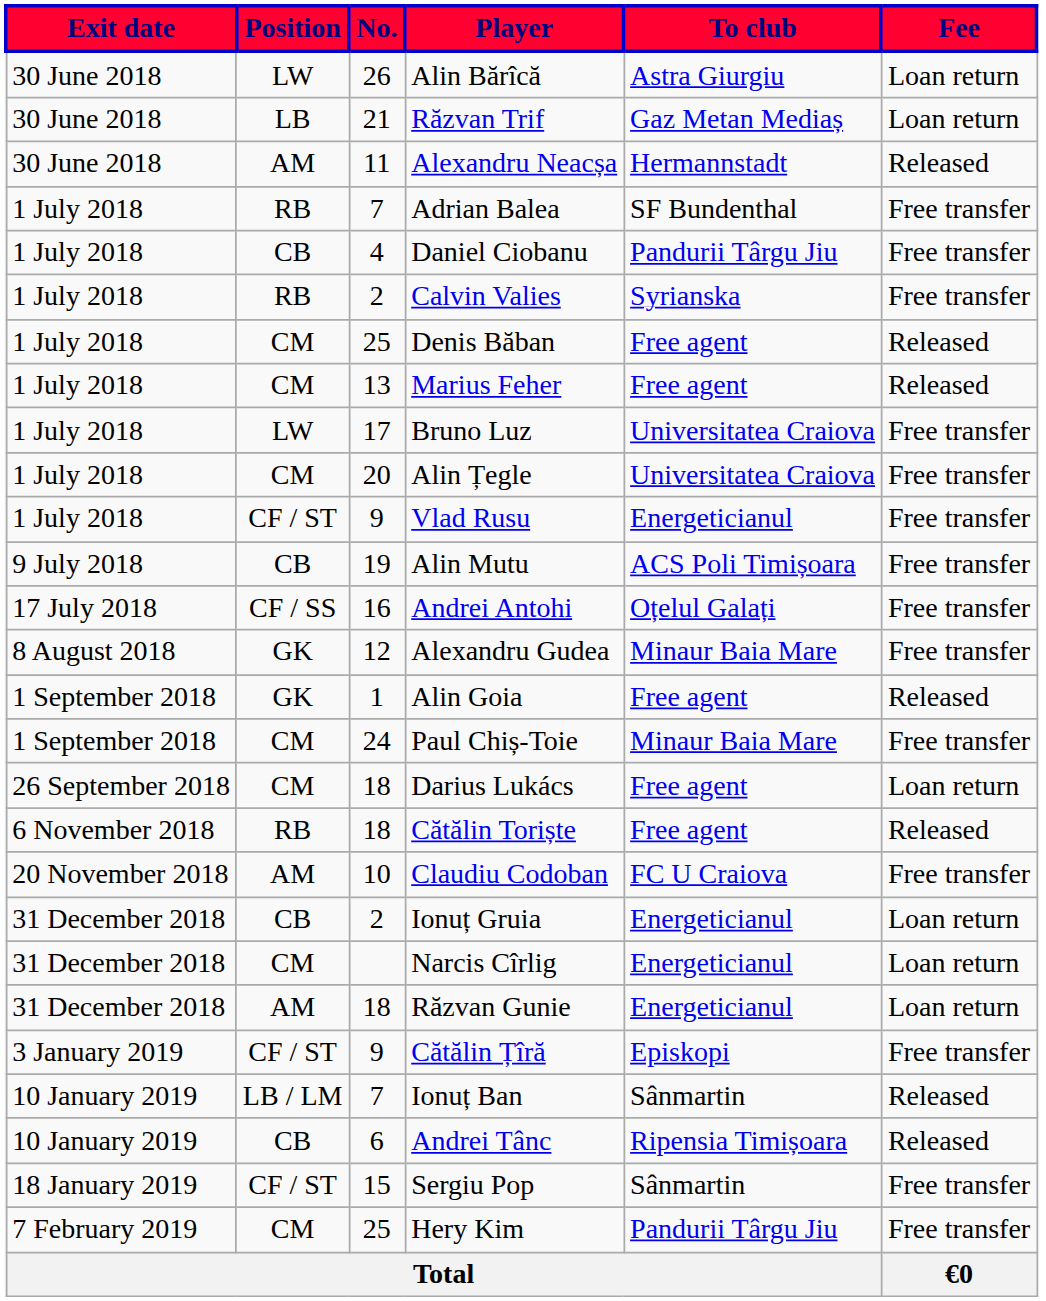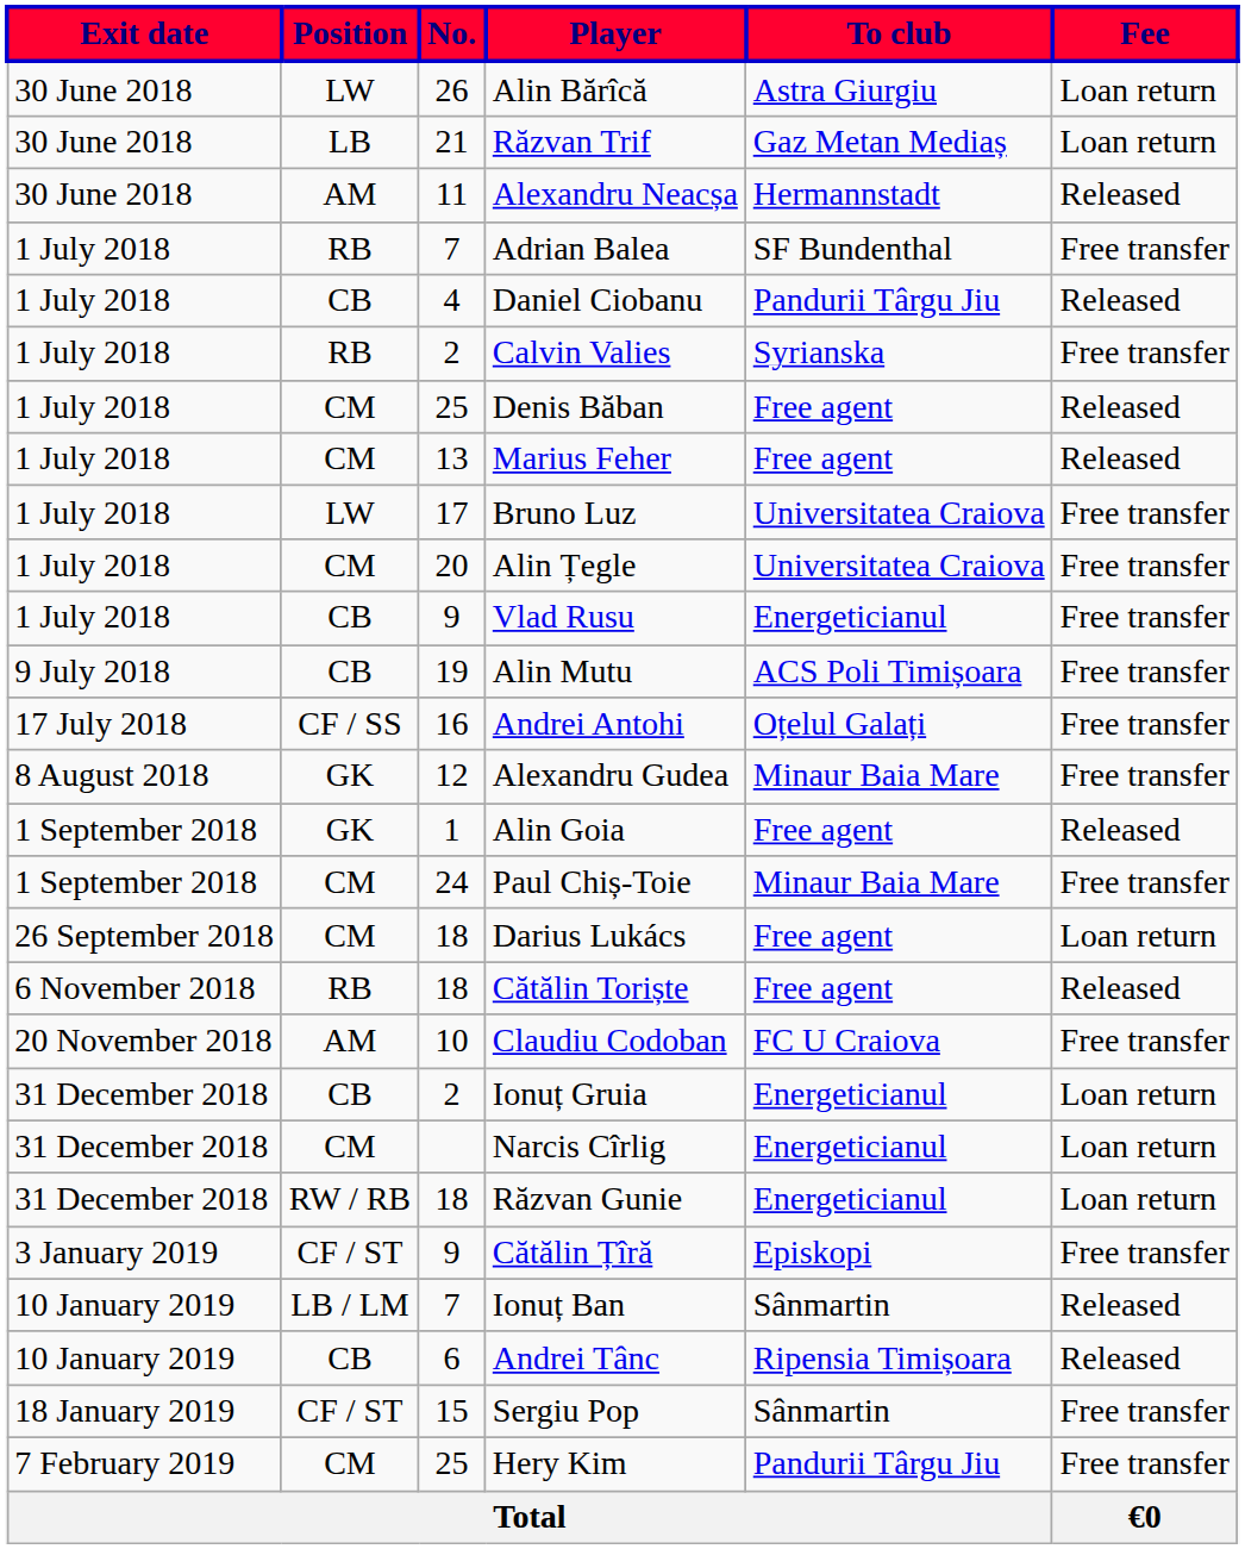 <table class="wikitable sortable">
 <tr>
 <th style="background:#FF0030;color:#000080;border:2px solid #0000CD;"><strong>Exit date</strong></th>
 <th style="background:#FF0030;color:#000080;border:2px solid #0000CD;"><strong>Position</strong></th>
 <th style="background:#FF0030;color:#000080;border:2px solid #0000CD;"><strong>No.</strong></th>
 <th style="background:#FF0030;color:#000080;border:2px solid #0000CD;"><strong>Player</strong></th>
 <th style="background:#FF0030;color:#000080;border:2px solid #0000CD;"><strong>To club</strong></th>
 <th style="background:#FF0030;color:#000080;border:2px solid #0000CD;"><strong>Fee</strong></th>
 </tr>
 <tr>
 <td>30 June 2018</td>
 <td style="text-align:center;">LW</td>
 <td style="text-align:center;">26</td>
 <td style="text-align:left;"> Alin Bărîcă</td>
 <td style="text-align:left;"> <a href='#'>Astra Giurgiu</a></td>
 <td>Loan return</td>
 </tr>
 <tr>
 <td>30 June 2018</td>
 <td style="text-align:center;">LB</td>
 <td style="text-align:center;">21</td>
 <td style="text-align:left;"> <a href='#'>Răzvan Trif</a></td>
 <td style="text-align:left;"> <a href='#'>Gaz Metan Mediaș</a></td>
 <td>Loan return</td>
 </tr>
 <tr>
 <td>30 June 2018</td>
 <td style="text-align:center;">AM</td>
 <td style="text-align:center;">11</td>
 <td style="text-align:left;"> <a href='#'>Alexandru Neacșa</a></td>
 <td style="text-align:left;"> <a href='#'>Hermannstadt</a></td>
 <td>Released</td>
 </tr>
 <tr>
 <td>1 July 2018</td>
 <td style="text-align:center;">RB</td>
 <td style="text-align:center;">7</td>
 <td style="text-align:left;"> Adrian Balea</td>
 <td style="text-align:left;"> SF Bundenthal</td>
 <td>Free transfer</td>
 </tr>
 <tr>
 <td>1 July 2018</td>
 <td style="text-align:center;">CB</td>
 <td style="text-align:center;">4</td>
 <td style="text-align:left;"> Daniel Ciobanu</td>
 <td style="text-align:left;"> <a href='#'>Pandurii Târgu Jiu</a></td>
-<td>Free transfer</td>
+<td>Released</td>
 </tr>
 <tr>
 <td>1 July 2018</td>
 <td style="text-align:center;">RB</td>
 <td style="text-align:center;">2</td>
 <td style="text-align:left;"> <a href='#'>Calvin Valies</a></td>
 <td style="text-align:left;"> <a href='#'>Syrianska</a></td>
 <td>Free transfer</td>
 </tr>
 <tr>
 <td>1 July 2018</td>
 <td style="text-align:center;">CM</td>
 <td style="text-align:center;">25</td>
 <td style="text-align:left;"> Denis Băban</td>
 <td style="text-align:left;"><a href='#'>Free agent</a></td>
 <td>Released</td>
 </tr>
 <tr>
 <td>1 July 2018</td>
 <td style="text-align:center;">CM</td>
 <td style="text-align:center;">13</td>
 <td style="text-align:left;"> <a href='#'>Marius Feher</a></td>
 <td style="text-align:left;"><a href='#'>Free agent</a></td>
 <td>Released</td>
 </tr>
 <tr>
 <td>1 July 2018</td>
 <td style="text-align:center;">LW</td>
 <td style="text-align:center;">17</td>
 <td style="text-align:left;"> Bruno Luz</td>
 <td style="text-align:left;"> <a href='#'>Universitatea Craiova</a></td>
 <td>Free transfer</td>
 </tr>
 <tr>
 <td>1 July 2018</td>
 <td style="text-align:center;">CM</td>
 <td style="text-align:center;">20</td>
 <td style="text-align:left;"> Alin Țegle</td>
 <td style="text-align:left;"> <a href='#'>Universitatea Craiova</a></td>
 <td>Free transfer</td>
 </tr>
 <tr>
 <td>1 July 2018</td>
-<td style="text-align:center;">CF / ST</td>
+<td style="text-align:center;">CB</td>
 <td style="text-align:center;">9</td>
 <td style="text-align:left;"> <a href='#'>Vlad Rusu</a></td>
 <td style="text-align:left;"> <a href='#'>Energeticianul</a></td>
 <td>Free transfer</td>
 </tr>
 <tr>
 <td>9 July 2018</td>
 <td style="text-align:center;">CB</td>
 <td style="text-align:center;">19</td>
 <td style="text-align:left;"> Alin Mutu</td>
 <td style="text-align:left;"> <a href='#'>ACS Poli Timișoara</a></td>
 <td>Free transfer</td>
 </tr>
 <tr>
 <td>17 July 2018</td>
 <td style="text-align:center;">CF / SS</td>
 <td style="text-align:center;">16</td>
 <td style="text-align:left;"> <a href='#'>Andrei Antohi</a></td>
 <td style="text-align:left;"> <a href='#'>Oțelul Galați</a></td>
 <td>Free transfer</td>
 </tr>
 <tr>
 <td>8 August 2018</td>
 <td style="text-align:center;">GK</td>
 <td style="text-align:center;">12</td>
 <td style="text-align:left;"> Alexandru Gudea</td>
 <td style="text-align:left;"> <a href='#'>Minaur Baia Mare</a></td>
 <td>Free transfer</td>
 </tr>
 <tr>
 <td>1 September 2018</td>
 <td style="text-align:center;">GK</td>
 <td style="text-align:center;">1</td>
 <td style="text-align:left;"> Alin Goia</td>
 <td style="text-align:left;"><a href='#'>Free agent</a></td>
 <td>Released</td>
 </tr>
 <tr>
 <td>1 September 2018</td>
 <td style="text-align:center;">CM</td>
 <td style="text-align:center;">24</td>
 <td style="text-align:left;"> Paul Chiș-Toie</td>
 <td style="text-align:left;"> <a href='#'>Minaur Baia Mare</a></td>
 <td>Free transfer</td>
 </tr>
 <tr>
 <td>26 September 2018</td>
 <td style="text-align:center;">CM</td>
 <td style="text-align:center;">18</td>
 <td style="text-align:left;"> Darius Lukács</td>
 <td style="text-align:left;"><a href='#'>Free agent</a></td>
 <td>Loan return</td>
 </tr>
 <tr>
 <td>6 November 2018</td>
 <td style="text-align:center;">RB</td>
 <td style="text-align:center;">18</td>
 <td style="text-align:left;"> <a href='#'>Cătălin Toriște</a></td>
 <td style="text-align:left;"><a href='#'>Free agent</a></td>
 <td>Released</td>
 </tr>
 <tr>
 <td>20 November 2018</td>
 <td style="text-align:center;">AM</td>
 <td style="text-align:center;">10</td>
 <td style="text-align:left;"> <a href='#'>Claudiu Codoban</a></td>
 <td style="text-align:left;"> <a href='#'>FC U Craiova</a></td>
 <td>Free transfer</td>
 </tr>
 <tr>
 <td>31 December 2018</td>
 <td style="text-align:center;">CB</td>
 <td style="text-align:center;">2</td>
 <td style="text-align:left;"> Ionuț Gruia</td>
 <td style="text-align:left;"> <a href='#'>Energeticianul</a></td>
 <td>Loan return</td>
 </tr>
 <tr>
 <td>31 December 2018</td>
 <td style="text-align:center;">CM</td>
 <td style="text-align:center;"></td>
 <td style="text-align:left;"> Narcis Cîrlig</td>
 <td style="text-align:left;"> <a href='#'>Energeticianul</a></td>
 <td>Loan return</td>
 </tr>
 <tr>
 <td>31 December 2018</td>
-<td style="text-align:center;">AM</td>
+<td style="text-align:center;">RW / RB</td>
 <td style="text-align:center;">18</td>
 <td style="text-align:left;"> Răzvan Gunie</td>
 <td style="text-align:left;"> <a href='#'>Energeticianul</a></td>
 <td>Loan return</td>
 </tr>
 <tr>
 <td>3 January 2019</td>
 <td style="text-align:center;">CF / ST</td>
 <td style="text-align:center;">9</td>
 <td style="text-align:left;"> <a href='#'>Cătălin Țîră</a></td>
 <td style="text-align:left;"> <a href='#'>Episkopi</a></td>
 <td>Free transfer</td>
 </tr>
 <tr>
 <td>10 January 2019</td>
 <td style="text-align:center;">LB / LM</td>
 <td style="text-align:center;">7</td>
 <td style="text-align:left;"> Ionuț Ban</td>
 <td style="text-align:left;"> Sânmartin</td>
 <td>Released</td>
 </tr>
 <tr>
 <td>10 January 2019</td>
 <td style="text-align:center;">CB</td>
 <td style="text-align:center;">6</td>
 <td style="text-align:left;"> <a href='#'>Andrei Tânc</a></td>
 <td style="text-align:left;"> <a href='#'>Ripensia Timișoara</a></td>
 <td>Released</td>
 </tr>
 <tr>
 <td>18 January 2019</td>
 <td style="text-align:center;">CF / ST</td>
 <td style="text-align:center;">15</td>
 <td style="text-align:left;"> Sergiu Pop</td>
 <td style="text-align:left;"> Sânmartin</td>
 <td>Free transfer</td>
 </tr>
 <tr>
 <td>7 February 2019</td>
 <td style="text-align:center;">CM</td>
 <td style="text-align:center;">25</td>
 <td style="text-align:left;"> Hery Kim</td>
 <td style="text-align:left;"> <a href='#'>Pandurii Târgu Jiu</a></td>
 <td>Free transfer</td>
 </tr>
 <tr>
 <th colspan="5">Total</th>
 <th colspan="2">€0</th>
 </tr>
 </table>
